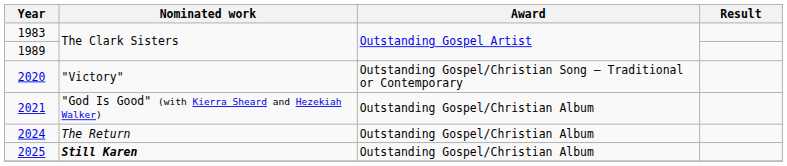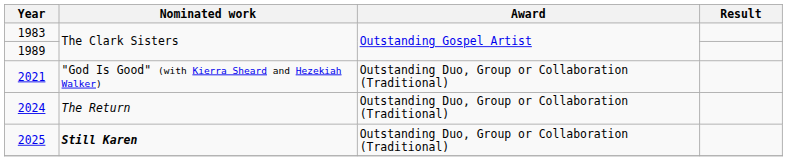 <table class="wikitable" style="width:70%;">
 <tr>
 <th style="width:3%;">Year</th>
 <th style="width:20%;">Nominated work</th>
 <th style="width:23%;">Award</th>
 <th style="width:5%;">Result</th>
 </tr>
 <tr>
 <td align="center">1983</td>
 <td rowspan="2">The Clark Sisters</td>
 <td rowspan="2"><a href='#'>Outstanding Gospel Artist</a></td>
 <td></td>
 </tr>
 <tr>
 <td align="center">1989</td>
 <td></td>
 </tr>
 <tr>
-<td align="center"><a href='#'>2020</a></td>
-<td>"Victory"</td>
-<td>Outstanding Gospel/Christian Song – Traditional or Contemporary</td>
-<td></td>
-</tr>
-<tr>
 <td align="center"><a href='#'>2021</a></td>
 <td>"God Is Good" <small>(with <a href='#'>Kierra Sheard</a> and <a href='#'>Hezekiah Walker</a>)</small></td>
-<td>Outstanding Gospel/Christian Album</td>
+<td>Outstanding Duo, Group or Collaboration (Traditional)</td>
 <td></td>
 </tr>
 <tr>
 <td align="center"><a href='#'>2024</a></td>
 <td><em>The Return</em></td>
-<td>Outstanding Gospel/Christian Album</td>
+<td>Outstanding Duo, Group or Collaboration (Traditional)</td>
 <td></td>
 </tr>
 <tr>
 <td align="center"><a href='#'>2025</a></td>
 <td><strong><em>Still Karen</em></strong></td>
-<td>Outstanding Gospel/Christian Album</td>
+<td>Outstanding Duo, Group or Collaboration (Traditional)</td>
 <td></td>
 </tr>
 <tr>
 </tr>
 </table>
